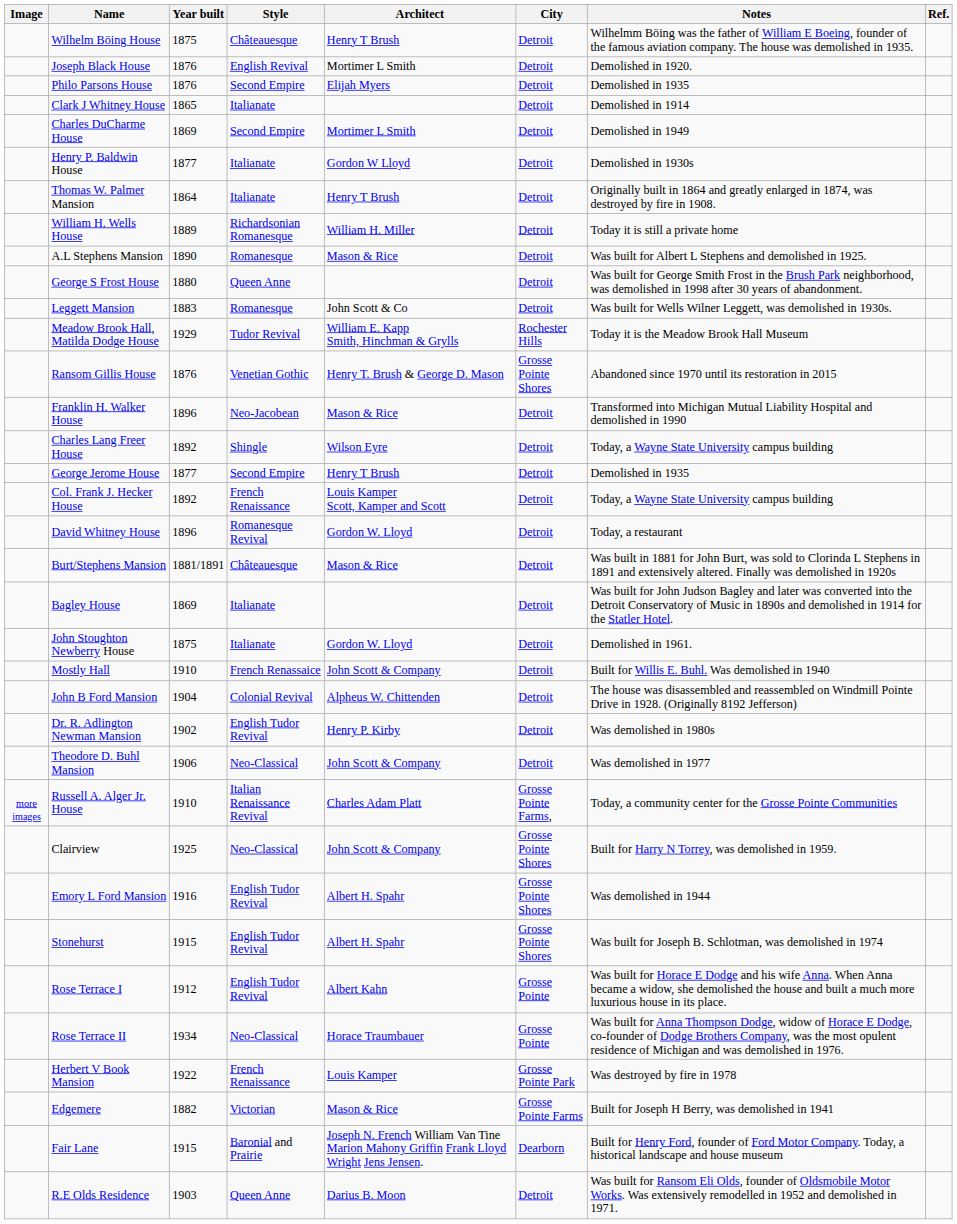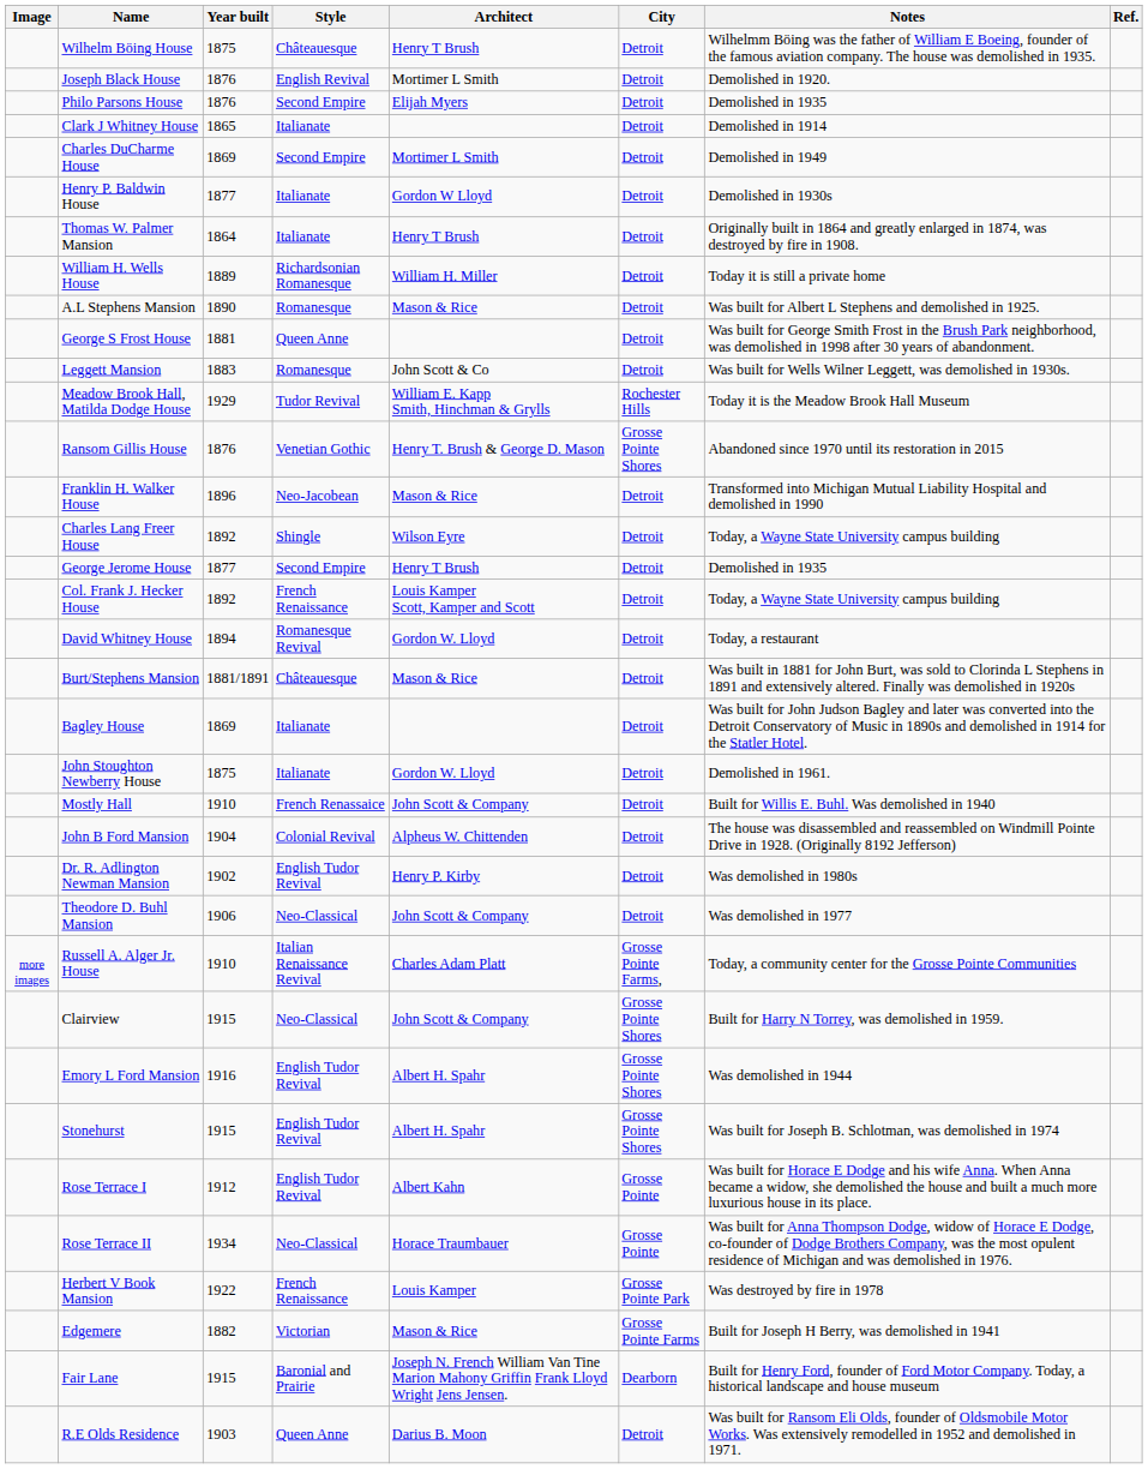 <table class="sortable wikitable">
 <tr>
 <th>Image</th>
 <th>Name</th>
 <th>Year built</th>
 <th>Style</th>
 <th>Architect</th>
 <th>City</th>
 <th>Notes</th>
 <th>Ref.</th>
 </tr>
 <tr>
 <td></td>
 <td><a href='#'>Wilhelm Böing House</a></td>
 <td>1875</td>
 <td><a href='#'>Châteauesque</a></td>
 <td><a href='#'>Henry T Brush</a></td>
 <td><a href='#'>Detroit</a></td>
 <td>Wilhelmm Böing was the father of <a href='#'>William E Boeing</a>, founder of the famous aviation company. The house was demolished in 1935.</td>
 <td></td>
 </tr>
 <tr>
 <td></td>
 <td><a href='#'>Joseph Black House</a></td>
 <td>1876</td>
 <td><a href='#'>English Revival</a></td>
 <td>Mortimer L Smith</td>
 <td><a href='#'>Detroit</a></td>
 <td>Demolished in 1920.</td>
 <td></td>
 </tr>
 <tr>
 <td></td>
 <td><a href='#'>Philo Parsons House</a></td>
 <td>1876</td>
 <td><a href='#'>Second Empire</a></td>
 <td><a href='#'>Elijah Myers</a></td>
 <td><a href='#'>Detroit</a></td>
 <td>Demolished in 1935</td>
 <td></td>
 </tr>
 <tr>
 <td></td>
 <td><a href='#'>Clark J Whitney House</a></td>
 <td>1865</td>
 <td><a href='#'>Italianate</a></td>
 <td></td>
 <td><a href='#'>Detroit</a></td>
 <td>Demolished in 1914</td>
 <td></td>
 </tr>
 <tr>
 <td></td>
 <td><a href='#'>Charles DuCharme House</a></td>
 <td>1869</td>
 <td><a href='#'>Second Empire</a></td>
 <td><a href='#'>Mortimer L Smith</a></td>
 <td><a href='#'>Detroit</a></td>
 <td>Demolished in 1949</td>
 <td></td>
 </tr>
 <tr>
 <td></td>
 <td><a href='#'>Henry P. Baldwin</a> House</td>
 <td>1877</td>
 <td><a href='#'>Italianate</a></td>
 <td><a href='#'>Gordon W Lloyd</a></td>
 <td><a href='#'>Detroit</a></td>
 <td>Demolished in 1930s</td>
 <td></td>
 </tr>
 <tr>
 <td></td>
 <td><a href='#'>Thomas W. Palmer</a> Mansion</td>
 <td>1864</td>
 <td><a href='#'>Italianate</a></td>
 <td><a href='#'>Henry T Brush</a></td>
 <td><a href='#'>Detroit</a></td>
 <td>Originally built in 1864 and greatly enlarged in 1874, was destroyed by fire in 1908.</td>
 <td></td>
 </tr>
 <tr>
 <td></td>
 <td><a href='#'>William H. Wells House</a></td>
 <td>1889</td>
 <td><a href='#'>Richardsonian Romanesque</a></td>
 <td><a href='#'>William H. Miller</a></td>
 <td><a href='#'>Detroit</a></td>
 <td>Today it is still a private home</td>
 <td></td>
 </tr>
 <tr>
 <td></td>
 <td>A.L Stephens Mansion</td>
 <td>1890</td>
 <td><a href='#'>Romanesque</a></td>
 <td><a href='#'>Mason & Rice</a></td>
 <td><a href='#'>Detroit</a></td>
 <td>Was built for Albert L Stephens and demolished in 1925.</td>
 <td></td>
 </tr>
 <tr>
 <td></td>
 <td><a href='#'>George S Frost House</a></td>
-<td>1880</td>
+<td>1881</td>
 <td><a href='#'>Queen Anne</a></td>
 <td></td>
 <td><a href='#'>Detroit</a></td>
 <td>Was built for George Smith Frost in the <a href='#'>Brush Park</a> neighborhood, was demolished in 1998 after 30 years of abandonment.</td>
 <td></td>
 </tr>
 <tr>
 <td></td>
 <td><a href='#'>Leggett Mansion</a></td>
 <td>1883</td>
 <td><a href='#'>Romanesque</a></td>
 <td>John Scott & Co</td>
 <td><a href='#'>Detroit</a></td>
 <td>Was built for Wells Wilner Leggett, was demolished in 1930s.</td>
 <td></td>
 </tr>
 <tr>
 <td></td>
 <td><a href='#'>Meadow Brook Hall</a>, <a href='#'>Matilda Dodge House</a></td>
 <td>1929</td>
 <td><a href='#'>Tudor Revival</a></td>
 <td><a href='#'>William E. Kapp</a><br><a href='#'>Smith, Hinchman & Grylls</a></td>
 <td><a href='#'>Rochester Hills</a></td>
 <td>Today it is the Meadow Brook Hall Museum</td>
 <td></td>
 </tr>
 <tr>
 <td></td>
 <td><a href='#'>Ransom Gillis House</a></td>
 <td>1876</td>
 <td><a href='#'>Venetian Gothic</a></td>
 <td><a href='#'>Henry T. Brush</a> & <a href='#'>George D. Mason</a></td>
 <td><a href='#'>Grosse Pointe Shores</a></td>
 <td>Abandoned since 1970 until its restoration in 2015</td>
 <td></td>
 </tr>
 <tr>
 <td></td>
 <td><a href='#'>Franklin H. Walker House</a></td>
 <td>1896</td>
 <td><a href='#'>Neo-Jacobean</a></td>
 <td><a href='#'>Mason & Rice</a></td>
 <td><a href='#'>Detroit</a></td>
 <td>Transformed into Michigan Mutual Liability Hospital and demolished in 1990</td>
 <td></td>
 </tr>
 <tr>
 <td></td>
 <td><a href='#'>Charles Lang Freer House</a></td>
 <td>1892</td>
 <td><a href='#'>Shingle</a></td>
 <td><a href='#'>Wilson Eyre</a></td>
 <td><a href='#'>Detroit</a></td>
 <td>Today, a <a href='#'>Wayne State University</a> campus building</td>
 <td></td>
 </tr>
 <tr>
 <td></td>
 <td><a href='#'>George Jerome House</a></td>
 <td>1877</td>
 <td><a href='#'>Second Empire</a></td>
 <td><a href='#'>Henry T Brush</a></td>
 <td><a href='#'>Detroit</a></td>
 <td>Demolished in 1935</td>
 <td></td>
 </tr>
 <tr>
 <td></td>
 <td><a href='#'>Col. Frank J. Hecker House</a></td>
 <td>1892</td>
 <td><a href='#'>French Renaissance</a></td>
 <td><a href='#'>Louis Kamper</a><br><a href='#'>Scott, Kamper and Scott</a></td>
 <td><a href='#'>Detroit</a></td>
 <td>Today, a <a href='#'>Wayne State University</a> campus building</td>
 <td></td>
 </tr>
 <tr>
 <td style="text-align:center;"><br><small></small></td>
 <td><a href='#'>David Whitney House</a></td>
-<td>1896</td>
+<td>1894</td>
 <td><a href='#'>Romanesque Revival</a></td>
 <td><a href='#'>Gordon W. Lloyd</a></td>
 <td><a href='#'>Detroit</a></td>
 <td>Today, a restaurant</td>
 <td></td>
 </tr>
 <tr>
 <td></td>
 <td><a href='#'>Burt/Stephens Mansion</a></td>
 <td>1881/1891</td>
 <td><a href='#'>Châteauesque</a></td>
 <td><a href='#'>Mason & Rice</a></td>
 <td><a href='#'>Detroit</a></td>
 <td>Was built in 1881 for John Burt, was sold to Clorinda L Stephens in 1891 and extensively altered. Finally was demolished in 1920s</td>
 <td></td>
 </tr>
 <tr>
 <td></td>
 <td><a href='#'>Bagley House</a></td>
 <td>1869</td>
 <td><a href='#'>Italianate</a></td>
 <td></td>
 <td><a href='#'>Detroit</a></td>
 <td>Was built for John Judson Bagley and later was converted into the Detroit Conservatory of Music in 1890s and demolished in 1914 for the <a href='#'>Statler Hotel</a>.</td>
 <td></td>
 </tr>
 <tr>
 <td></td>
 <td><a href='#'>John Stoughton Newberry</a> House</td>
 <td>1875</td>
 <td><a href='#'>Italianate</a></td>
 <td><a href='#'>Gordon W. Lloyd</a></td>
 <td><a href='#'>Detroit</a></td>
 <td>Demolished in 1961.</td>
 <td></td>
 </tr>
 <tr>
 <td></td>
 <td><a href='#'>Mostly Hall</a></td>
 <td>1910</td>
 <td><a href='#'>French Renassaice</a></td>
 <td><a href='#'>John Scott & Company</a></td>
 <td><a href='#'>Detroit</a></td>
 <td>Built for <a href='#'>Willis E. Buhl.</a> Was demolished in 1940</td>
 <td></td>
 </tr>
 <tr>
 <td></td>
 <td><a href='#'>John B Ford Mansion</a></td>
 <td>1904</td>
 <td><a href='#'>Colonial Revival</a></td>
 <td><a href='#'>Alpheus W. Chittenden</a></td>
 <td><a href='#'>Detroit</a></td>
 <td>The house was disassembled and reassembled on Windmill Pointe Drive in 1928. (Originally 8192 Jefferson)</td>
 <td></td>
 </tr>
 <tr>
 <td></td>
 <td><a href='#'>Dr. R. Adlington Newman Mansion</a></td>
 <td>1902</td>
 <td><a href='#'>English Tudor Revival</a></td>
 <td><a href='#'>Henry P. Kirby</a></td>
 <td><a href='#'>Detroit</a></td>
 <td>Was demolished in 1980s</td>
 <td></td>
 </tr>
 <tr>
 <td></td>
 <td><a href='#'>Theodore D. Buhl Mansion</a></td>
 <td>1906</td>
 <td><a href='#'>Neo-Classical</a></td>
 <td><a href='#'>John Scott & Company</a></td>
 <td><a href='#'>Detroit</a></td>
 <td>Was demolished in 1977</td>
 <td></td>
 </tr>
 <tr>
 <td style="text-align:center;"><br><small><a href='#'>more images</a></small></td>
 <td><a href='#'>Russell A. Alger Jr. House</a></td>
 <td>1910</td>
 <td><a href='#'>Italian Renaissance Revival</a></td>
 <td><a href='#'>Charles Adam Platt</a></td>
 <td><a href='#'>Grosse Pointe Farms</a>,</td>
 <td>Today, a community center for the <a href='#'>Grosse Pointe Communities</a></td>
 <td></td>
 </tr>
 <tr>
 <td></td>
 <td>Clairview</td>
-<td>1925</td>
+<td>1915</td>
 <td><a href='#'>Neo-Classical</a></td>
 <td><a href='#'>John Scott & Company</a></td>
 <td><a href='#'>Grosse Pointe Shores</a></td>
 <td>Built for <a href='#'>Harry N Torrey</a>, was demolished in 1959.</td>
 <td></td>
 </tr>
 <tr>
 <td></td>
 <td><a href='#'>Emory L Ford Mansion</a></td>
 <td>1916</td>
 <td><a href='#'>English Tudor Revival</a></td>
 <td><a href='#'>Albert H. Spahr</a></td>
 <td><a href='#'>Grosse Pointe Shores</a></td>
 <td>Was demolished in 1944</td>
 <td></td>
 </tr>
 <tr>
 <td></td>
 <td><a href='#'>Stonehurst</a></td>
 <td>1915</td>
 <td><a href='#'>English Tudor Revival</a></td>
 <td><a href='#'>Albert H. Spahr</a></td>
 <td><a href='#'>Grosse Pointe Shores</a></td>
 <td>Was built for Joseph B. Schlotman, was demolished in 1974</td>
 <td></td>
 </tr>
 <tr>
 <td></td>
 <td><a href='#'>Rose Terrace I</a></td>
 <td>1912</td>
 <td><a href='#'>English Tudor Revival</a></td>
 <td><a href='#'>Albert Kahn</a></td>
 <td><a href='#'>Grosse Pointe</a></td>
 <td>Was built for <a href='#'>Horace E Dodge</a> and his wife <a href='#'>Anna</a>. When Anna became a widow, she demolished the house and built a much more luxurious house in its place.</td>
 <td></td>
 </tr>
 <tr>
 <td></td>
 <td><a href='#'>Rose Terrace II</a></td>
 <td>1934</td>
 <td><a href='#'>Neo-Classical</a></td>
 <td><a href='#'>Horace Traumbauer</a></td>
 <td><a href='#'>Grosse Pointe</a></td>
 <td>Was built for <a href='#'>Anna Thompson Dodge</a>, widow of <a href='#'>Horace E Dodge</a>, co-founder of <a href='#'>Dodge Brothers Company</a>, was the most opulent residence of Michigan and was demolished in 1976.</td>
 <td></td>
 </tr>
 <tr>
 <td></td>
 <td><a href='#'>Herbert V Book Mansion</a></td>
 <td>1922</td>
 <td><a href='#'>French Renaissance</a></td>
 <td><a href='#'>Louis Kamper</a></td>
 <td><a href='#'>Grosse Pointe Park</a></td>
 <td>Was destroyed by fire in 1978</td>
 <td></td>
 </tr>
 <tr>
 <td></td>
 <td><a href='#'>Edgemere</a></td>
 <td>1882</td>
 <td><a href='#'>Victorian</a></td>
 <td><a href='#'>Mason & Rice</a></td>
 <td><a href='#'>Grosse Pointe Farms</a></td>
 <td>Built for Joseph H Berry, was demolished in 1941</td>
 <td></td>
 </tr>
 <tr>
 <td style="text-align:center;"><br><small></small></td>
 <td><a href='#'>Fair Lane</a></td>
 <td>1915</td>
 <td><a href='#'>Baronial</a> and <a href='#'>Prairie</a></td>
 <td><a href='#'>Joseph N. French</a> William Van Tine <a href='#'>Marion Mahony Griffin</a> <a href='#'>Frank Lloyd Wright</a> <a href='#'>Jens Jensen</a>.</td>
 <td><a href='#'>Dearborn</a></td>
 <td>Built for <a href='#'>Henry Ford</a>, founder of <a href='#'>Ford Motor Company</a>. Today, a historical landscape and house museum</td>
 <td></td>
 </tr>
 <tr>
 <td></td>
 <td><a href='#'>R.E Olds Residence</a></td>
 <td>1903</td>
 <td><a href='#'>Queen Anne</a></td>
 <td><a href='#'>Darius B. Moon</a></td>
 <td><a href='#'>Detroit</a></td>
 <td>Was built for <a href='#'>Ransom Eli Olds</a>, founder of <a href='#'>Oldsmobile Motor Works</a>. Was extensively remodelled in 1952 and demolished in 1971.</td>
 <td></td>
 </tr>
 </table>
